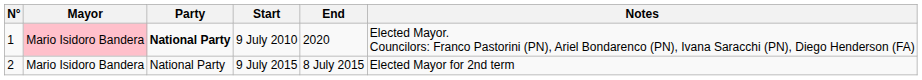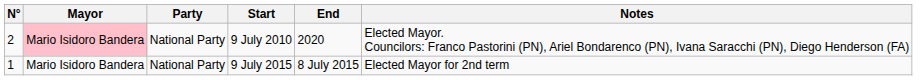 <table class=wikitable>
 <tr>
 <th>N°</th>
 <th>Mayor</th>
 <th>Party</th>
 <th>Start</th>
 <th>End</th>
 <th>Notes</th>
 </tr>
 <tr>
-<td>1</td>
+<td>2</td>
 <td style="background: pink;">Mario Isidoro Bandera</td>
-<td><strong>National Party</strong></td>
+<td>National Party</td>
 <td>9 July 2010</td>
 <td>2020</td>
 <td>Elected Mayor.<br>Councilors: Franco Pastorini (PN), Ariel Bondarenco (PN), Ivana Saracchi (PN), Diego Henderson (FA)</td>
 </tr>
 <tr>
-<td>2</td>
+<td>1</td>
 <td>Mario Isidoro Bandera</td>
 <td>National Party</td>
 <td>9 July 2015</td>
 <td>8 July 2015</td>
 <td>Elected Mayor for 2nd term</td>
 </tr>
 </table>
